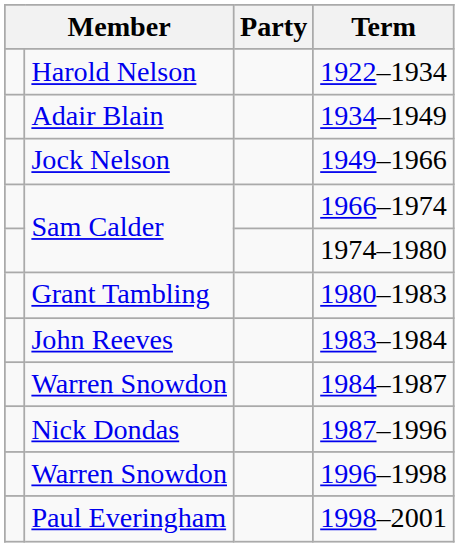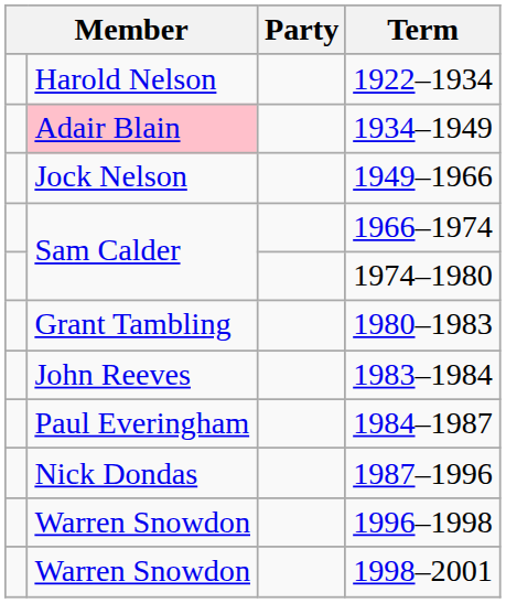 <table class="wikitable">
 <tr>
 <th colspan="2">Member</th>
 <th>Party</th>
 <th>Term</th>
 </tr>
 <tr>
 <td> </td>
 <td><a href='#'>Harold Nelson</a></td>
 <td></td>
 <td><a href='#'>1922</a>–1934</td>
 </tr>
 <tr>
 <td> </td>
-<td><a href='#'>Adair Blain</a></td>
+<td style="background: pink;"><a href='#'>Adair Blain</a></td>
 <td></td>
 <td><a href='#'>1934</a>–1949</td>
 </tr>
 <tr>
 <td> </td>
 <td><a href='#'>Jock Nelson</a></td>
 <td></td>
 <td><a href='#'>1949</a>–1966</td>
 </tr>
 <tr>
 <td> </td>
 <td rowspan="2"><a href='#'>Sam Calder</a></td>
 <td></td>
 <td><a href='#'>1966</a>–1974</td>
 </tr>
 <tr>
 <td> </td>
 <td></td>
 <td>1974–1980</td>
 </tr>
 <tr>
 <td> </td>
 <td><a href='#'>Grant Tambling</a></td>
 <td></td>
 <td><a href='#'>1980</a>–1983</td>
 </tr>
 <tr>
 <td> </td>
 <td><a href='#'>John Reeves</a></td>
 <td></td>
 <td><a href='#'>1983</a>–1984</td>
 </tr>
 <tr>
 <td> </td>
-<td><a href='#'>Warren Snowdon</a></td>
+<td><a href='#'>Paul Everingham</a></td>
 <td></td>
 <td><a href='#'>1984</a>–1987</td>
 </tr>
 <tr>
 <td> </td>
 <td><a href='#'>Nick Dondas</a></td>
 <td></td>
 <td><a href='#'>1987</a>–1996</td>
 </tr>
 <tr>
 <td> </td>
 <td><a href='#'>Warren Snowdon</a></td>
 <td></td>
 <td><a href='#'>1996</a>–1998</td>
 </tr>
 <tr>
 <td> </td>
-<td><a href='#'>Paul Everingham</a></td>
+<td><a href='#'>Warren Snowdon</a></td>
 <td></td>
 <td><a href='#'>1998</a>–2001</td>
 </tr>
 </table>
